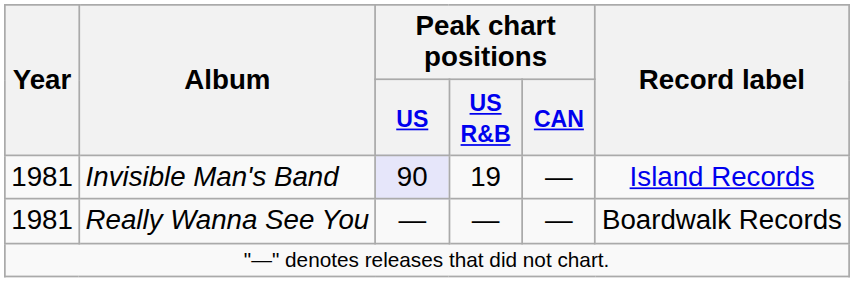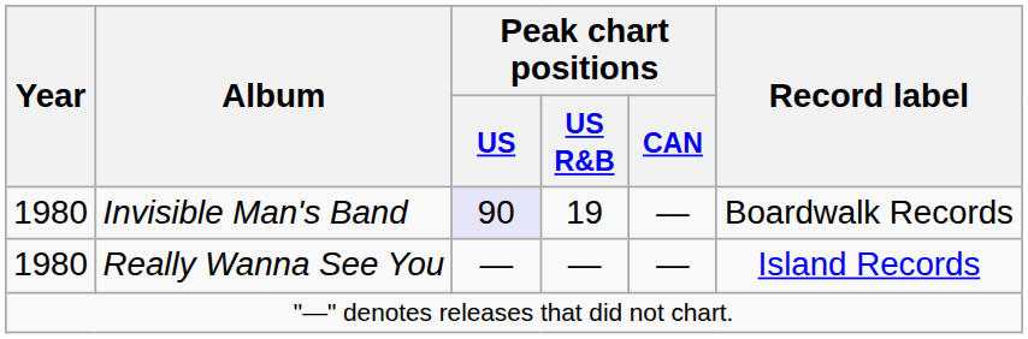 <table class="wikitable" style="text-align:center;">
 <tr>
 <th rowspan="2">Year</th>
 <th rowspan="2">Album</th>
 <th colspan="3">Peak chart positions</th>
 <th rowspan="2">Record label</th>
 </tr>
 <tr>
 <th width="35"><small><a href='#'>US</a></small><br></th>
 <th width="35"><small><a href='#'>US<br>R&B</a></small><br></th>
 <th width="35"><small><a href='#'>CAN</a></small><br></th>
 </tr>
 <tr>
-<td rowspan="1">1981</td>
+<td rowspan="1">1980</td>
 <td style="text-align:left;"><em>Invisible Man's Band</em></td>
 <td style="background: lavender;">90</td>
 <td>19</td>
 <td>—</td>
-<td rowspan="1"><a href='#'>Island Records</a></td>
+<td rowspan="1">Boardwalk Records</td>
 </tr>
 <tr>
-<td rowspan="1">1981</td>
+<td rowspan="1">1980</td>
 <td style="text-align:left;"><em>Really Wanna See You</em></td>
 <td>—</td>
 <td>—</td>
 <td>—</td>
-<td rowspan="1">Boardwalk Records</td>
+<td rowspan="1"><a href='#'>Island Records</a></td>
 </tr>
 <tr>
 <td colspan="9" style="text-align:center; font-size:9pt;">"—" denotes releases that did not chart.</td>
 </tr>
 </table>
